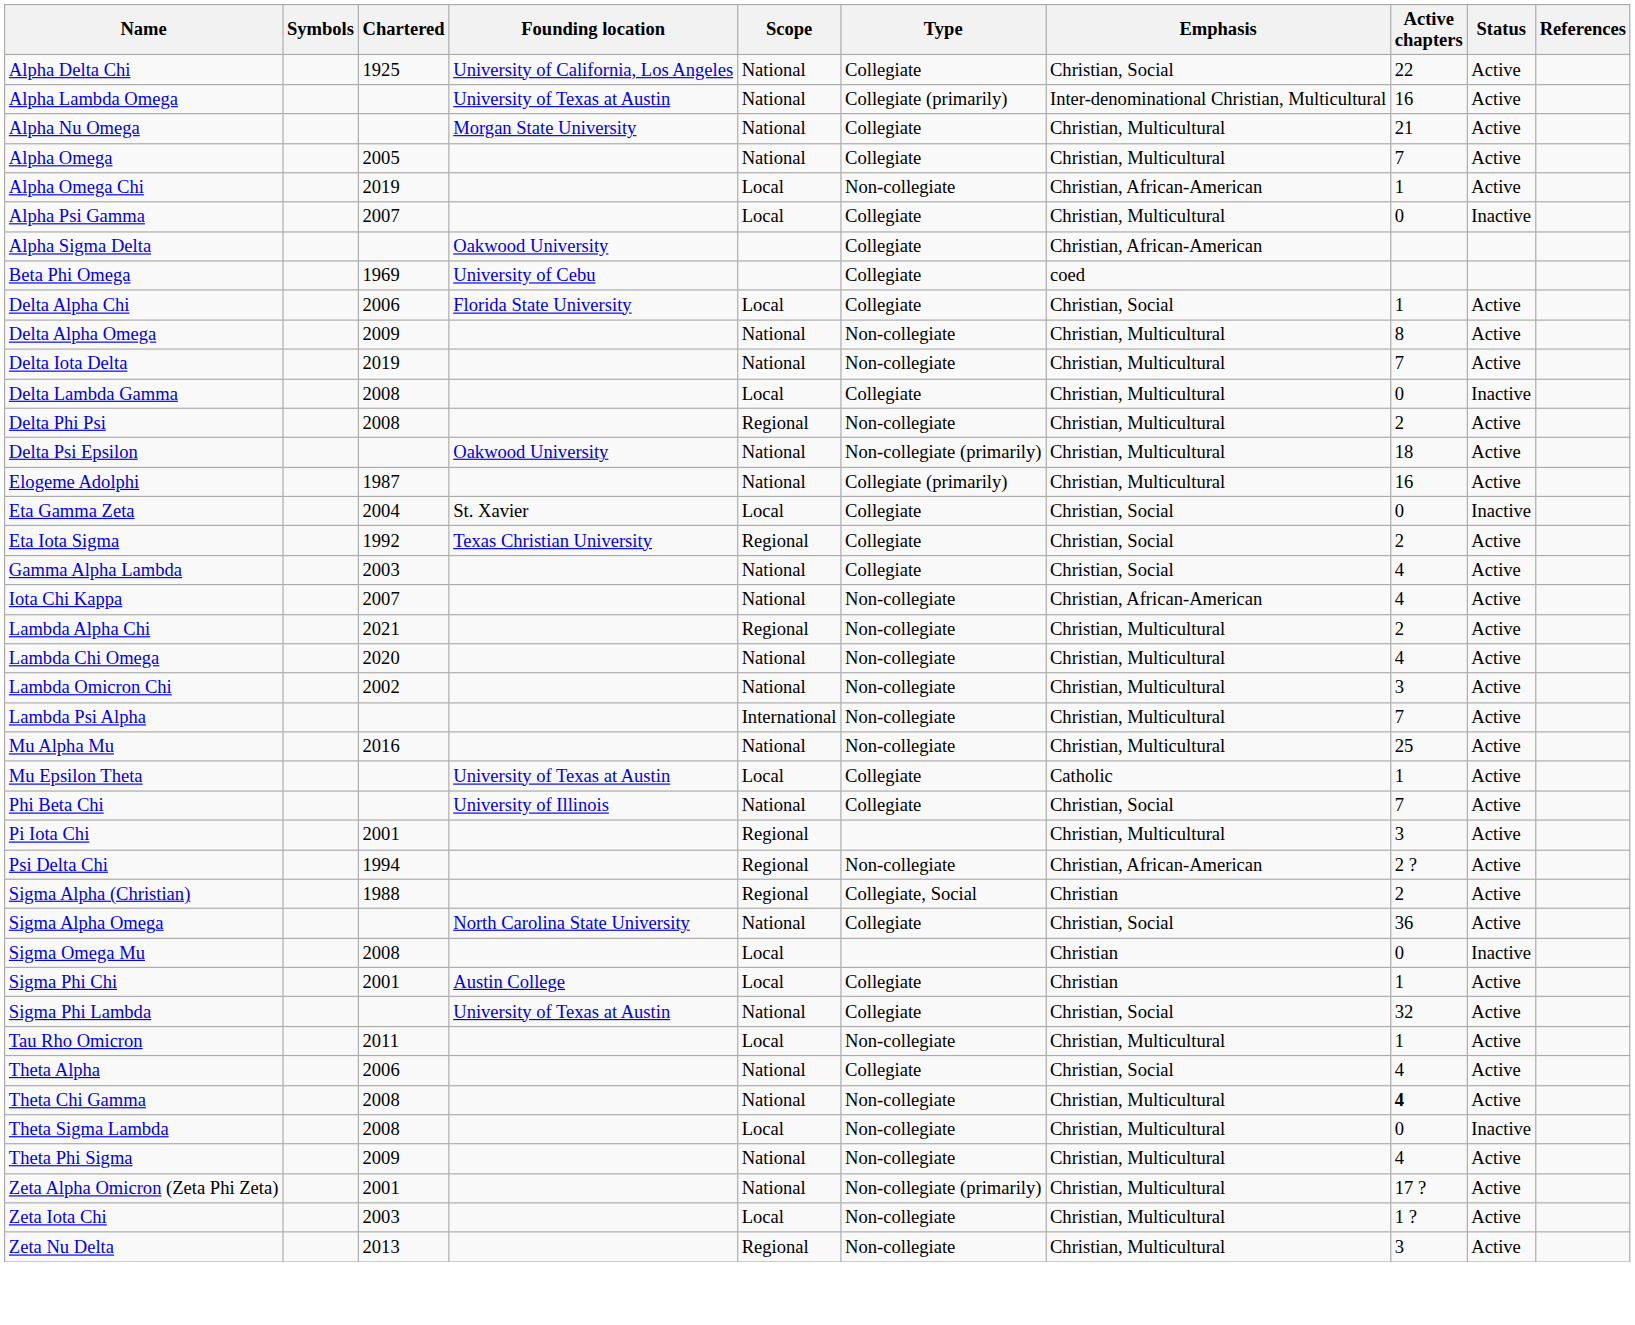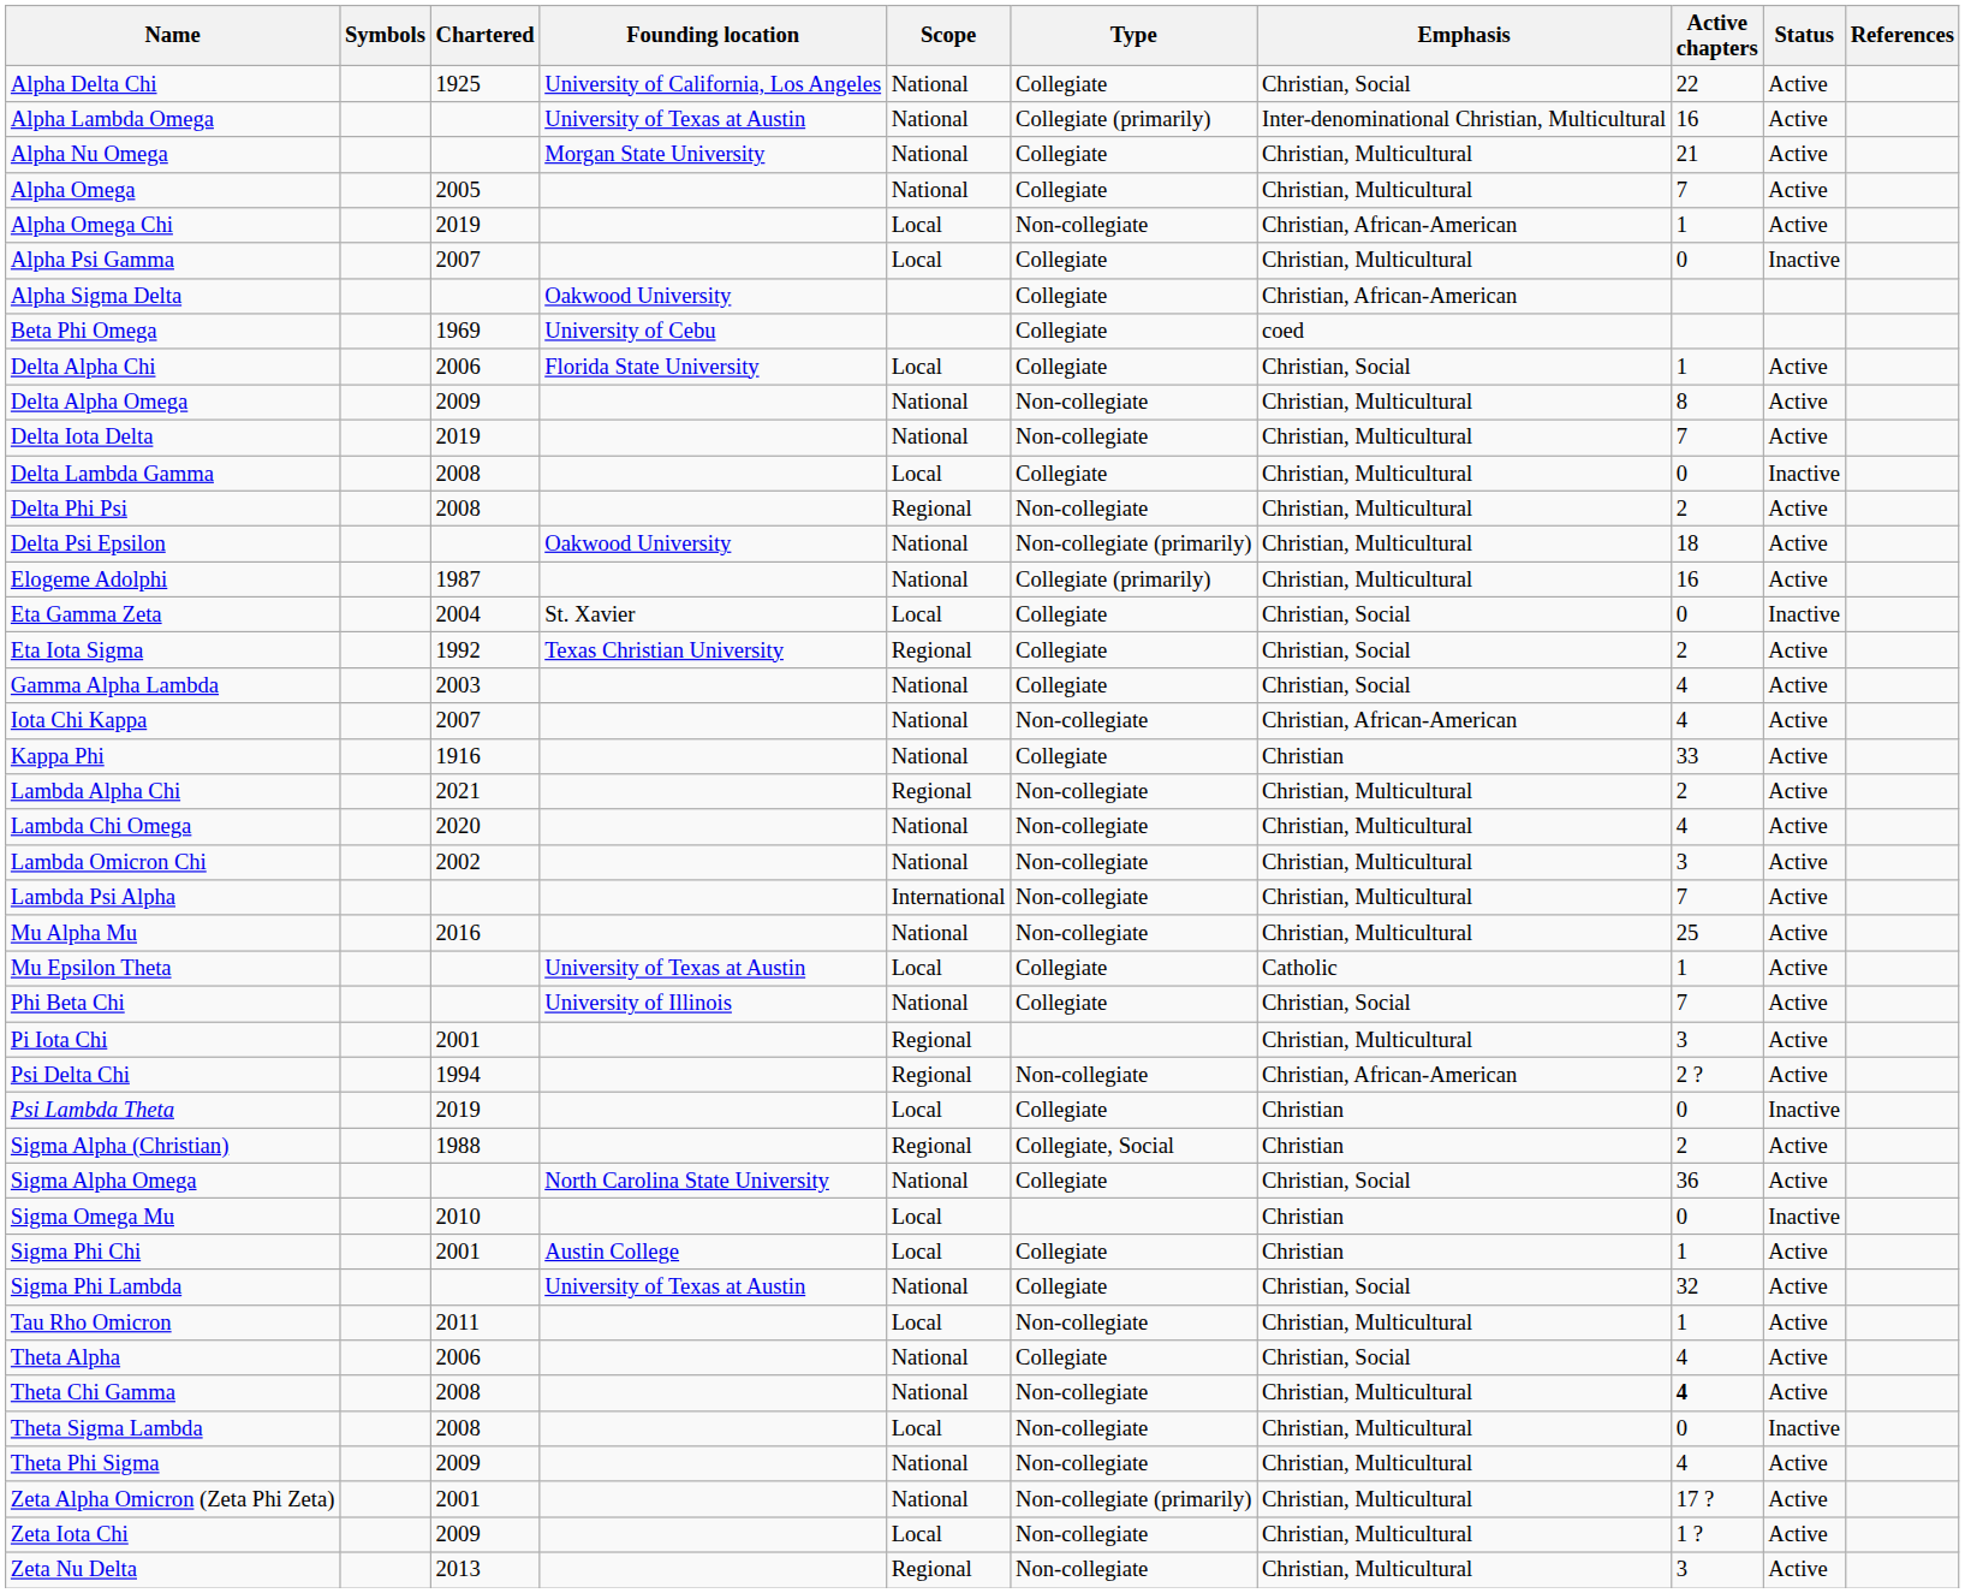 <table class="wikitable sortable">
 <tr>
 <th>Name</th>
 <th>Symbols</th>
 <th>Chartered</th>
 <th>Founding location</th>
 <th>Scope</th>
 <th>Type</th>
 <th>Emphasis</th>
 <th>Active<br>chapters</th>
 <th>Status</th>
 <th>References</th>
 </tr>
 <tr>
 <td><a href='#'>Alpha Delta Chi</a></td>
 <td><strong></strong></td>
 <td>1925</td>
 <td><a href='#'>University of California, Los Angeles</a></td>
 <td>National</td>
 <td>Collegiate</td>
 <td>Christian, Social</td>
 <td>22</td>
 <td>Active</td>
 <td></td>
 </tr>
 <tr>
 <td><a href='#'>Alpha Lambda Omega</a></td>
 <td><strong></strong></td>
 <td></td>
 <td><a href='#'>University of Texas at Austin</a></td>
 <td>National</td>
 <td>Collegiate (primarily)</td>
 <td>Inter-denominational Christian, Multicultural</td>
 <td>16</td>
 <td>Active</td>
 <td></td>
 </tr>
 <tr>
 <td><a href='#'>Alpha Nu Omega</a></td>
 <td><strong></strong></td>
 <td></td>
 <td><a href='#'>Morgan State University</a></td>
 <td>National</td>
 <td>Collegiate</td>
 <td>Christian, Multicultural</td>
 <td>21</td>
 <td>Active</td>
 <td></td>
 </tr>
 <tr>
 <td><a href='#'>Alpha Omega</a></td>
 <td><strong></strong></td>
 <td>2005</td>
 <td></td>
 <td>National</td>
 <td>Collegiate</td>
 <td>Christian, Multicultural</td>
 <td>7</td>
 <td>Active</td>
 <td></td>
 </tr>
 <tr>
 <td><a href='#'>Alpha Omega Chi</a></td>
 <td><strong></strong></td>
 <td>2019</td>
 <td></td>
 <td>Local</td>
 <td>Non-collegiate</td>
 <td>Christian, African-American</td>
 <td>1</td>
 <td>Active</td>
 <td></td>
 </tr>
 <tr>
 <td><a href='#'>Alpha Psi Gamma</a></td>
 <td><strong></strong></td>
 <td>2007</td>
 <td></td>
 <td>Local</td>
 <td>Collegiate</td>
 <td>Christian, Multicultural</td>
 <td>0</td>
 <td>Inactive</td>
 <td></td>
 </tr>
 <tr>
 <td><a href='#'>Alpha Sigma Delta</a></td>
 <td><strong></strong></td>
 <td></td>
 <td><a href='#'>Oakwood University</a></td>
 <td></td>
 <td>Collegiate</td>
 <td>Christian, African-American</td>
 <td></td>
 <td></td>
 <td></td>
 </tr>
 <tr>
 <td><a href='#'>Beta Phi Omega</a></td>
 <td><strong></strong></td>
 <td>1969</td>
 <td><a href='#'>University of Cebu</a></td>
 <td></td>
 <td>Collegiate</td>
 <td>coed</td>
 <td></td>
 <td></td>
 <td></td>
 </tr>
 <tr>
 <td><a href='#'>Delta Alpha Chi</a></td>
 <td><strong></strong></td>
 <td>2006</td>
 <td><a href='#'>Florida State University</a></td>
 <td>Local</td>
 <td>Collegiate</td>
 <td>Christian, Social</td>
 <td>1</td>
 <td>Active</td>
 <td></td>
 </tr>
 <tr>
 <td><a href='#'>Delta Alpha Omega</a></td>
 <td><strong></strong></td>
 <td>2009</td>
 <td></td>
 <td>National</td>
 <td>Non-collegiate</td>
 <td>Christian, Multicultural</td>
 <td>8</td>
 <td>Active</td>
 <td></td>
 </tr>
 <tr>
 <td><a href='#'>Delta Iota Delta</a></td>
 <td><strong></strong></td>
 <td>2019</td>
 <td></td>
 <td>National</td>
 <td>Non-collegiate</td>
 <td>Christian, Multicultural</td>
 <td>7</td>
 <td>Active</td>
 <td></td>
 </tr>
 <tr>
 <td><a href='#'>Delta Lambda Gamma</a></td>
 <td><strong></strong></td>
 <td>2008</td>
 <td></td>
 <td>Local</td>
 <td>Collegiate</td>
 <td>Christian, Multicultural</td>
 <td>0</td>
 <td>Inactive</td>
 <td></td>
 </tr>
 <tr>
 <td><a href='#'>Delta Phi Psi</a></td>
 <td><strong></strong></td>
 <td>2008</td>
 <td></td>
 <td>Regional</td>
 <td>Non-collegiate</td>
 <td>Christian, Multicultural</td>
 <td>2</td>
 <td>Active</td>
 <td></td>
 </tr>
 <tr>
 <td><a href='#'>Delta Psi Epsilon</a></td>
 <td><strong></strong></td>
 <td></td>
 <td><a href='#'>Oakwood University</a></td>
 <td>National</td>
 <td>Non-collegiate (primarily)</td>
 <td>Christian, Multicultural</td>
 <td>18</td>
 <td>Active</td>
 <td></td>
 </tr>
 <tr>
 <td><a href='#'>Elogeme Adolphi</a></td>
 <td><strong></strong></td>
 <td>1987</td>
 <td></td>
 <td>National</td>
 <td>Collegiate (primarily)</td>
 <td>Christian, Multicultural</td>
 <td>16</td>
 <td>Active</td>
 <td></td>
 </tr>
 <tr>
 <td><a href='#'>Eta Gamma Zeta</a></td>
 <td><strong></strong></td>
 <td>2004</td>
 <td>St. Xavier</td>
 <td>Local</td>
 <td>Collegiate</td>
 <td>Christian, Social</td>
 <td>0</td>
 <td>Inactive</td>
 <td></td>
 </tr>
 <tr>
 <td><a href='#'>Eta Iota Sigma</a></td>
 <td><strong></strong></td>
 <td>1992</td>
 <td><a href='#'>Texas Christian University</a></td>
 <td>Regional</td>
 <td>Collegiate</td>
 <td>Christian, Social</td>
 <td>2</td>
 <td>Active</td>
 <td></td>
 </tr>
 <tr>
 <td><a href='#'>Gamma Alpha Lambda</a></td>
 <td><strong></strong></td>
 <td>2003</td>
 <td></td>
 <td>National</td>
 <td>Collegiate</td>
 <td>Christian, Social</td>
 <td>4</td>
 <td>Active</td>
 <td></td>
 </tr>
 <tr>
 <td><a href='#'>Iota Chi Kappa</a></td>
 <td><strong></strong></td>
 <td>2007</td>
 <td></td>
 <td>National</td>
 <td>Non-collegiate</td>
 <td>Christian, African-American</td>
 <td>4</td>
 <td>Active</td>
 <td></td>
 </tr>
 <tr>
+<td><a href='#'>Kappa Phi</a></td>
+<td><strong></strong></td>
+<td>1916</td>
+<td></td>
+<td>National</td>
+<td>Collegiate</td>
+<td>Christian</td>
+<td>33</td>
+<td>Active</td>
+<td></td>
+</tr>
+<tr>
 <td><a href='#'>Lambda Alpha Chi</a></td>
 <td><strong></strong></td>
 <td>2021</td>
 <td></td>
 <td>Regional</td>
 <td>Non-collegiate</td>
 <td>Christian, Multicultural</td>
 <td>2</td>
 <td>Active</td>
 <td></td>
 </tr>
 <tr>
 <td><a href='#'>Lambda Chi Omega</a></td>
 <td><strong></strong></td>
 <td>2020</td>
 <td></td>
 <td>National</td>
 <td>Non-collegiate</td>
 <td>Christian, Multicultural</td>
 <td>4</td>
 <td>Active</td>
 <td></td>
 </tr>
 <tr>
 <td><a href='#'>Lambda Omicron Chi</a></td>
 <td><strong></strong></td>
 <td>2002</td>
 <td></td>
 <td>National</td>
 <td>Non-collegiate</td>
 <td>Christian, Multicultural</td>
 <td>3</td>
 <td>Active</td>
 <td></td>
 </tr>
 <tr>
 <td><a href='#'>Lambda Psi Alpha</a></td>
 <td><strong></strong></td>
 <td></td>
 <td></td>
 <td>International</td>
 <td>Non-collegiate</td>
 <td>Christian, Multicultural</td>
 <td>7</td>
 <td>Active</td>
 <td></td>
 </tr>
 <tr>
 <td><a href='#'>Mu Alpha Mu</a></td>
 <td><strong></strong></td>
 <td>2016</td>
 <td></td>
 <td>National</td>
 <td>Non-collegiate</td>
 <td>Christian, Multicultural</td>
 <td>25</td>
 <td>Active</td>
 <td></td>
 </tr>
 <tr>
 <td><a href='#'>Mu Epsilon Theta</a></td>
 <td><strong></strong></td>
 <td></td>
 <td><a href='#'>University of Texas at Austin</a></td>
 <td>Local</td>
 <td>Collegiate</td>
 <td>Catholic</td>
 <td>1</td>
 <td>Active</td>
 <td></td>
 </tr>
 <tr>
 <td><a href='#'>Phi Beta Chi</a></td>
 <td><strong></strong></td>
 <td></td>
 <td><a href='#'>University of Illinois</a></td>
 <td>National</td>
 <td>Collegiate</td>
 <td>Christian, Social</td>
 <td>7</td>
 <td>Active</td>
 <td></td>
 </tr>
 <tr>
 <td><a href='#'>Pi Iota Chi</a></td>
 <td><strong></strong></td>
 <td>2001</td>
 <td></td>
 <td>Regional</td>
 <td></td>
 <td>Christian, Multicultural</td>
 <td>3</td>
 <td>Active</td>
 <td></td>
 </tr>
 <tr>
 <td><a href='#'>Psi Delta Chi</a></td>
 <td><strong></strong></td>
 <td>1994</td>
 <td></td>
 <td>Regional</td>
 <td>Non-collegiate</td>
 <td>Christian, African-American</td>
 <td>2 ?</td>
 <td>Active</td>
 <td></td>
 </tr>
 <tr>
+<td><em><a href='#'>Psi Lambda Theta</a></em></td>
+<td><strong></strong></td>
+<td>2019</td>
+<td></td>
+<td>Local</td>
+<td>Collegiate</td>
+<td>Christian</td>
+<td>0</td>
+<td>Inactive</td>
+<td></td>
+</tr>
+<tr>
 <td><a href='#'>Sigma Alpha (Christian)</a></td>
 <td><strong></strong></td>
 <td>1988</td>
 <td></td>
 <td>Regional</td>
 <td>Collegiate, Social</td>
 <td>Christian</td>
 <td>2</td>
 <td>Active</td>
 <td></td>
 </tr>
 <tr>
 <td><a href='#'>Sigma Alpha Omega</a></td>
 <td><strong></strong></td>
 <td></td>
 <td><a href='#'>North Carolina State University</a></td>
 <td>National</td>
 <td>Collegiate</td>
 <td>Christian, Social</td>
 <td>36</td>
 <td>Active</td>
 <td></td>
 </tr>
 <tr>
 <td><a href='#'>Sigma Omega Mu</a></td>
 <td><strong></strong></td>
-<td>2008</td>
+<td>2010</td>
 <td></td>
 <td>Local</td>
 <td></td>
 <td>Christian</td>
 <td>0</td>
 <td>Inactive</td>
 <td></td>
 </tr>
 <tr>
 <td><a href='#'>Sigma Phi Chi</a></td>
 <td><strong></strong></td>
 <td>2001</td>
 <td><a href='#'>Austin College</a></td>
 <td>Local</td>
 <td>Collegiate</td>
 <td>Christian</td>
 <td>1</td>
 <td>Active</td>
 <td></td>
 </tr>
 <tr>
 <td><a href='#'>Sigma Phi Lambda</a></td>
 <td><strong></strong></td>
 <td></td>
 <td><a href='#'>University of Texas at Austin</a></td>
 <td>National</td>
 <td>Collegiate</td>
 <td>Christian, Social</td>
 <td>32</td>
 <td>Active</td>
 <td></td>
 </tr>
 <tr>
 <td><a href='#'>Tau Rho Omicron</a></td>
 <td><strong></strong></td>
 <td>2011</td>
 <td></td>
 <td>Local</td>
 <td>Non-collegiate</td>
 <td>Christian, Multicultural</td>
 <td>1</td>
 <td>Active</td>
 <td></td>
 </tr>
 <tr>
 <td><a href='#'>Theta Alpha</a></td>
 <td><strong></strong></td>
 <td>2006</td>
 <td></td>
 <td>National</td>
 <td>Collegiate</td>
 <td>Christian, Social</td>
 <td>4</td>
 <td>Active</td>
 <td></td>
 </tr>
 <tr>
 <td><a href='#'>Theta Chi Gamma</a></td>
 <td><strong></strong></td>
 <td>2008</td>
 <td></td>
 <td>National</td>
 <td>Non-collegiate</td>
 <td>Christian, Multicultural</td>
 <td><strong>4</strong></td>
 <td>Active</td>
 <td></td>
 </tr>
 <tr>
 <td><a href='#'>Theta Sigma Lambda</a></td>
 <td><strong></strong></td>
 <td>2008</td>
 <td></td>
 <td>Local</td>
 <td>Non-collegiate</td>
 <td>Christian, Multicultural</td>
 <td>0</td>
 <td>Inactive</td>
 <td></td>
 </tr>
 <tr>
 <td><a href='#'>Theta Phi Sigma</a></td>
 <td><strong></strong></td>
 <td>2009</td>
 <td></td>
 <td>National</td>
 <td>Non-collegiate</td>
 <td>Christian, Multicultural</td>
 <td>4</td>
 <td>Active</td>
 <td></td>
 </tr>
 <tr>
 <td><a href='#'>Zeta Alpha Omicron</a> (Zeta Phi Zeta)</td>
 <td><strong></strong></td>
 <td>2001</td>
 <td></td>
 <td>National</td>
 <td>Non-collegiate (primarily)</td>
 <td>Christian, Multicultural</td>
 <td>17  ?</td>
 <td>Active</td>
 <td></td>
 </tr>
 <tr>
 <td><a href='#'>Zeta Iota Chi</a></td>
 <td><strong></strong></td>
-<td>2003</td>
+<td>2009</td>
 <td></td>
 <td>Local</td>
 <td>Non-collegiate</td>
 <td>Christian, Multicultural</td>
 <td>1  ?</td>
 <td>Active</td>
 <td></td>
 </tr>
 <tr>
 <td><a href='#'>Zeta Nu Delta</a></td>
 <td><strong></strong></td>
 <td>2013</td>
 <td></td>
 <td>Regional</td>
 <td>Non-collegiate</td>
 <td>Christian, Multicultural</td>
 <td>3</td>
 <td>Active</td>
 <td></td>
 </tr>
 </table>
